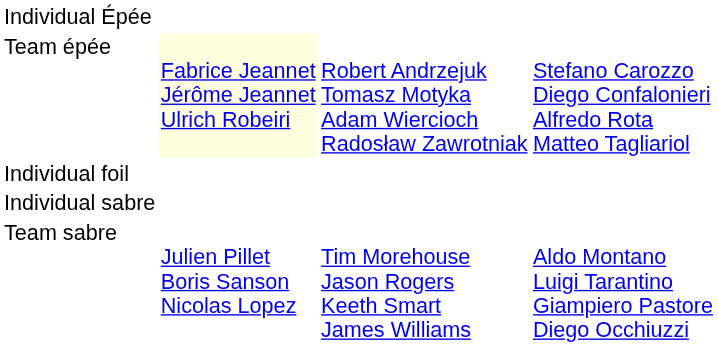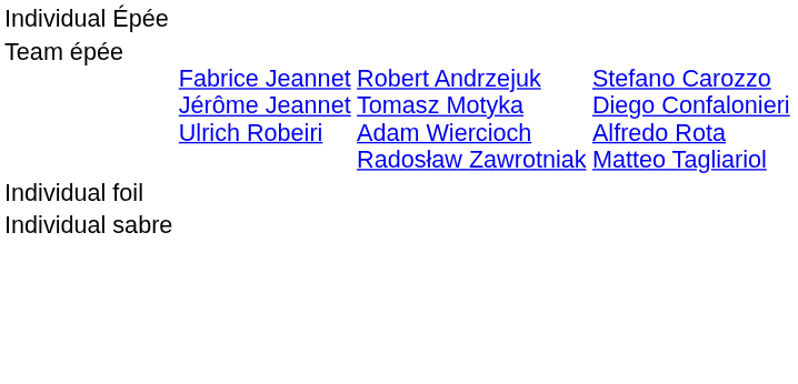 <table>
 <tr>
 <td>Individual Épée <br></td>
 <td></td>
 <td></td>
 <td></td>
 </tr>
 <tr valign="top">
 <td>Team épée <br></td>
-<td valign=top style="background: lightyellow;"><br><a href='#'>Fabrice Jeannet</a><br><a href='#'>Jérôme Jeannet</a><br><a href='#'>Ulrich Robeiri</a></td>
+<td valign=top><br><a href='#'>Fabrice Jeannet</a><br><a href='#'>Jérôme Jeannet</a><br><a href='#'>Ulrich Robeiri</a></td>
 <td valign=top><br><a href='#'>Robert Andrzejuk</a><br><a href='#'>Tomasz Motyka</a><br><a href='#'>Adam Wiercioch</a><br><a href='#'>Radosław Zawrotniak</a></td>
 <td valign=top><br><a href='#'>Stefano Carozzo</a><br><a href='#'>Diego Confalonieri</a><br><a href='#'>Alfredo Rota</a><br><a href='#'>Matteo Tagliariol</a></td>
 </tr>
 <tr>
 <td>Individual foil <br></td>
 <td></td>
 <td></td>
 <td></td>
 </tr>
 <tr>
 <td>Individual sabre <br></td>
 <td></td>
 <td></td>
 <td></td>
 </tr>
-<tr valign="top">
-<td>Team sabre <br></td>
-<td valign=top><br><a href='#'>Julien Pillet</a><br><a href='#'>Boris Sanson</a><br><a href='#'>Nicolas Lopez</a></td>
-<td valign=top><br><a href='#'>Tim Morehouse</a><br><a href='#'>Jason Rogers</a><br><a href='#'>Keeth Smart</a><br><a href='#'>James Williams</a></td>
-<td valign=top><br><a href='#'>Aldo Montano</a><br><a href='#'>Luigi Tarantino</a><br><a href='#'>Giampiero Pastore</a><br><a href='#'>Diego Occhiuzzi</a></td>
-</tr>
 </table>
